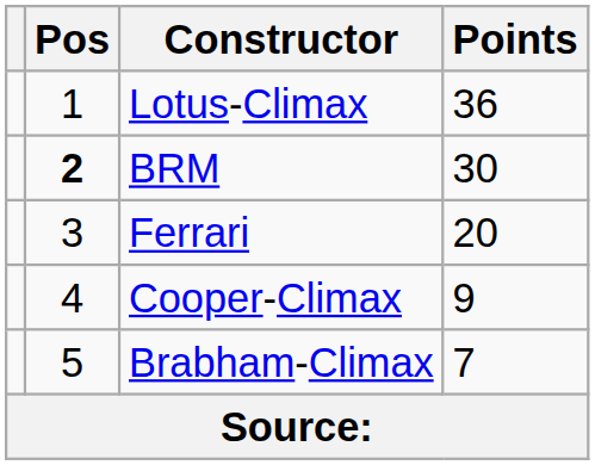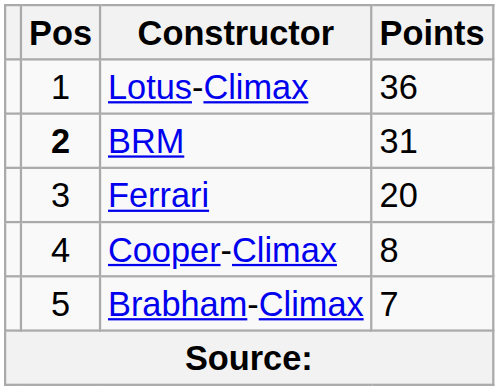 <table class="wikitable" style="font-size: 95%;">
 <tr>
 <th></th>
 <th>Pos</th>
 <th>Constructor</th>
 <th>Points</th>
 </tr>
 <tr>
 <td align="left"></td>
 <td align="center">1</td>
 <td> <a href='#'>Lotus</a>-<a href='#'>Climax</a></td>
 <td align="left">36</td>
 </tr>
 <tr>
 <td align="left"></td>
 <td align="center"><strong>2</strong></td>
 <td> <a href='#'>BRM</a></td>
-<td align="left">30</td>
+<td align="left">31</td>
 </tr>
 <tr>
 <td align="left"></td>
 <td align="center">3</td>
 <td> <a href='#'>Ferrari</a></td>
 <td align="left">20</td>
 </tr>
 <tr>
 <td align="left"></td>
 <td align="center">4</td>
 <td> <a href='#'>Cooper</a>-<a href='#'>Climax</a></td>
-<td align="left">9</td>
+<td align="left">8</td>
 </tr>
 <tr>
 <td align="left"></td>
 <td align="center">5</td>
 <td> <a href='#'>Brabham</a>-<a href='#'>Climax</a></td>
 <td align="left">7</td>
 </tr>
 <tr>
 <th colspan=4>Source: </th>
 </tr>
 </table>
